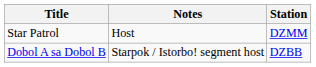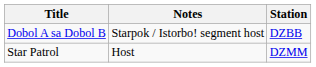 <table class="wikitable">
 <tr>
 <th>Title</th>
 <th>Notes</th>
 <th>Station</th>
 </tr>
 <tr>
+<td><a href='#'>Dobol A sa Dobol B</a></td>
+<td>Starpok / Istorbo! segment host</td>
+<td><a href='#'>DZBB</a></td>
+</tr>
+<tr>
 <td>Star Patrol</td>
 <td>Host</td>
 <td><a href='#'>DZMM</a></td>
 </tr>
-<tr>
-<td><a href='#'>Dobol A sa Dobol B</a></td>
-<td>Starpok / Istorbo! segment host</td>
-<td><a href='#'>DZBB</a></td>
-</tr>
 </table>
